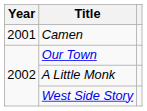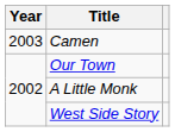 <table class="wikitable plainrowheaders sortable">
 <tr>
 <th scope="col">Year</th>
 <th scope="col">Title</th>
 <th scope="col" class="unsortable"></th>
 </tr>
 <tr>
-<td>2001</td>
+<td>2003</td>
 <td><em>Camen</em></td>
 <td></td>
 </tr>
 <tr>
 <td rowspan="3">2002</td>
 <td><em><a href='#'>Our Town</a></em></td>
 <td></td>
 </tr>
 <tr>
 <td><em>A Little Monk</em></td>
 <td></td>
 </tr>
 <tr>
 <td><em><a href='#'>West Side Story</a></em></td>
 <td></td>
 </tr>
 </table>
